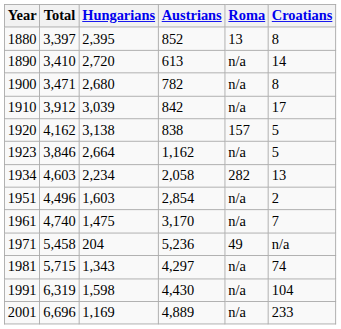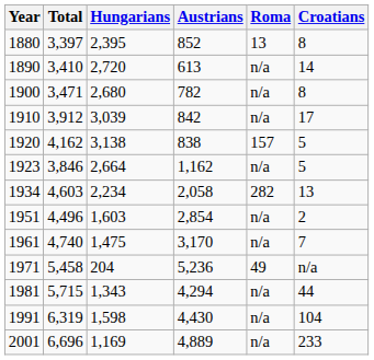 <table class="wikitable" style="border-collapse:collapse;">
 <tr>
 <th>Year</th>
 <th>Total</th>
 <th><a href='#'>Hungarians</a></th>
 <th><a href='#'>Austrians</a></th>
 <th><a href='#'>Roma</a></th>
 <th><a href='#'>Croatians</a></th>
 </tr>
 <tr>
 <td>1880</td>
 <td>3,397</td>
 <td>2,395</td>
 <td>852</td>
 <td>13</td>
 <td>8</td>
 </tr>
 <tr>
 <td>1890</td>
 <td>3,410</td>
 <td>2,720</td>
 <td>613</td>
 <td>n/a</td>
 <td>14</td>
 </tr>
 <tr>
 <td>1900</td>
 <td>3,471</td>
 <td>2,680</td>
 <td>782</td>
 <td>n/a</td>
 <td>8</td>
 </tr>
 <tr>
 <td>1910</td>
 <td>3,912</td>
 <td>3,039</td>
 <td>842</td>
 <td>n/a</td>
 <td>17</td>
 </tr>
 <tr>
 <td>1920</td>
 <td>4,162</td>
 <td>3,138</td>
 <td>838</td>
 <td>157</td>
 <td>5</td>
 </tr>
 <tr>
 <td>1923</td>
 <td>3,846</td>
 <td>2,664</td>
 <td>1,162</td>
 <td>n/a</td>
 <td>5</td>
 </tr>
 <tr>
 <td>1934</td>
 <td>4,603</td>
 <td>2,234</td>
 <td>2,058</td>
 <td>282</td>
 <td>13</td>
 </tr>
 <tr>
 <td>1951</td>
 <td>4,496</td>
 <td>1,603</td>
 <td>2,854</td>
 <td>n/a</td>
 <td>2</td>
 </tr>
 <tr>
 <td>1961</td>
 <td>4,740</td>
 <td>1,475</td>
 <td>3,170</td>
 <td>n/a</td>
 <td>7</td>
 </tr>
 <tr>
 <td>1971</td>
 <td>5,458</td>
 <td>204</td>
 <td>5,236</td>
 <td>49</td>
 <td>n/a</td>
 </tr>
 <tr>
 <td>1981</td>
 <td>5,715</td>
 <td>1,343</td>
-<td>4,297</td>
+<td>4,294</td>
 <td>n/a</td>
-<td>74</td>
+<td>44</td>
 </tr>
 <tr>
 <td>1991</td>
 <td>6,319</td>
 <td>1,598</td>
 <td>4,430</td>
 <td>n/a</td>
 <td>104</td>
 </tr>
 <tr>
 <td>2001</td>
 <td>6,696</td>
 <td>1,169</td>
 <td>4,889</td>
 <td>n/a</td>
 <td>233</td>
 </tr>
 </table>
